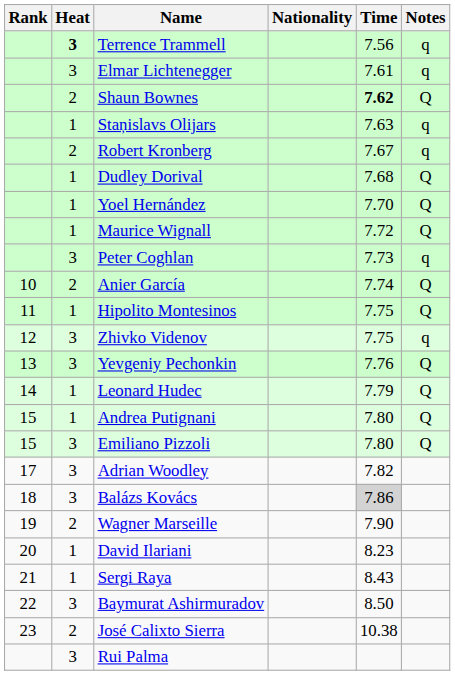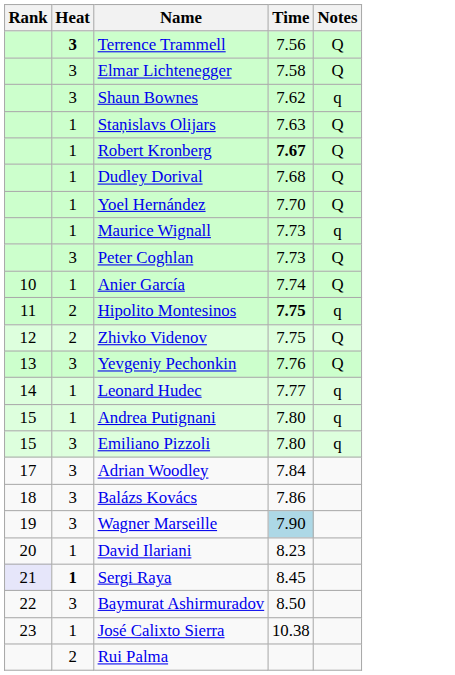 <table class="wikitable sortable" style="text-align:center">
 <tr>
 <th>Rank</th>
 <th>Heat</th>
 <th>Name</th>
-<th>Nationality</th>
 <th>Time</th>
 <th>Notes</th>
 </tr>
 <tr bgcolor=ccffcc>
 <td></td>
 <td><strong>3</strong></td>
 <td align="left"><a href='#'>Terrence Trammell</a></td>
-<td align=left></td>
 <td>7.56</td>
-<td>q</td>
+<td>Q</td>
 </tr>
 <tr bgcolor=ccffcc>
 <td></td>
 <td>3</td>
 <td align="left"><a href='#'>Elmar Lichtenegger</a></td>
-<td align=left></td>
-<td>7.61</td>
+<td>7.58</td>
+<td>Q</td>
+</tr>
+<tr bgcolor=ccffcc>
+<td></td>
+<td>3</td>
+<td align="left"><a href='#'>Shaun Bownes</a></td>
+<td>7.62</td>
 <td>q</td>
 </tr>
 <tr bgcolor=ccffcc>
 <td></td>
-<td>2</td>
-<td align="left"><a href='#'>Shaun Bownes</a></td>
-<td align=left></td>
-<td><strong>7.62</strong></td>
+<td>1</td>
+<td align="left"><a href='#'>Staņislavs Olijars</a></td>
+<td>7.63</td>
 <td>Q</td>
 </tr>
 <tr bgcolor=ccffcc>
 <td></td>
 <td>1</td>
-<td align="left"><a href='#'>Staņislavs Olijars</a></td>
-<td align=left></td>
-<td>7.63</td>
-<td>q</td>
-</tr>
-<tr bgcolor=ccffcc>
-<td></td>
-<td>2</td>
 <td align="left"><a href='#'>Robert Kronberg</a></td>
-<td align=left></td>
-<td>7.67</td>
-<td>q</td>
+<td><strong>7.67</strong></td>
+<td>Q</td>
 </tr>
 <tr bgcolor=ccffcc>
 <td></td>
 <td>1</td>
 <td align="left"><a href='#'>Dudley Dorival</a></td>
-<td align=left></td>
 <td>7.68</td>
 <td>Q</td>
 </tr>
 <tr bgcolor=ccffcc>
 <td></td>
 <td>1</td>
 <td align="left"><a href='#'>Yoel Hernández</a></td>
-<td align=left></td>
 <td>7.70</td>
 <td>Q</td>
 </tr>
 <tr bgcolor=ccffcc>
 <td></td>
 <td>1</td>
 <td align="left"><a href='#'>Maurice Wignall</a></td>
-<td align=left></td>
-<td>7.72</td>
-<td>Q</td>
+<td>7.73</td>
+<td>q</td>
 </tr>
 <tr bgcolor=ccffcc>
 <td></td>
 <td>3</td>
 <td align="left"><a href='#'>Peter Coghlan</a></td>
-<td align=left></td>
 <td>7.73</td>
-<td>q</td>
+<td>Q</td>
 </tr>
 <tr bgcolor=ccffcc>
 <td>10</td>
-<td>2</td>
+<td>1</td>
 <td align="left"><a href='#'>Anier García</a></td>
-<td align=left></td>
 <td>7.74</td>
 <td>Q</td>
 </tr>
 <tr bgcolor=ccffcc>
 <td>11</td>
-<td>1</td>
+<td>2</td>
 <td align="left"><a href='#'>Hipolito Montesinos</a></td>
-<td align=left></td>
-<td>7.75</td>
-<td>Q</td>
+<td><strong>7.75</strong></td>
+<td>q</td>
 </tr>
 <tr bgcolor=ddffdd>
 <td>12</td>
-<td>3</td>
+<td>2</td>
 <td align="left"><a href='#'>Zhivko Videnov</a></td>
-<td align=left></td>
 <td>7.75</td>
-<td>q</td>
+<td>Q</td>
 </tr>
 <tr bgcolor=ccffcc>
 <td>13</td>
 <td>3</td>
 <td align="left"><a href='#'>Yevgeniy Pechonkin</a></td>
-<td align=left></td>
 <td>7.76</td>
 <td>Q</td>
 </tr>
 <tr bgcolor=ddffdd>
 <td>14</td>
 <td>1</td>
 <td align="left"><a href='#'>Leonard Hudec</a></td>
-<td align=left></td>
-<td>7.79</td>
-<td>Q</td>
+<td>7.77</td>
+<td>q</td>
 </tr>
 <tr bgcolor=ddffdd>
 <td>15</td>
 <td>1</td>
 <td align="left"><a href='#'>Andrea Putignani</a></td>
-<td align=left></td>
 <td>7.80</td>
-<td>Q</td>
+<td>q</td>
 </tr>
 <tr bgcolor=ddffdd>
 <td>15</td>
 <td>3</td>
 <td align="left"><a href='#'>Emiliano Pizzoli</a></td>
-<td align=left></td>
 <td>7.80</td>
-<td>Q</td>
+<td>q</td>
 </tr>
 <tr>
 <td>17</td>
 <td>3</td>
 <td align="left"><a href='#'>Adrian Woodley</a></td>
-<td align=left></td>
-<td>7.82</td>
+<td>7.84</td>
 <td></td>
 </tr>
 <tr>
 <td>18</td>
 <td>3</td>
 <td align="left"><a href='#'>Balázs Kovács</a></td>
-<td align=left></td>
-<td style="background: lightgrey;">7.86</td>
+<td>7.86</td>
 <td></td>
 </tr>
 <tr>
 <td>19</td>
-<td>2</td>
+<td>3</td>
 <td align="left"><a href='#'>Wagner Marseille</a></td>
-<td align=left></td>
-<td>7.90</td>
+<td style="background: lightblue;">7.90</td>
 <td></td>
 </tr>
 <tr>
 <td>20</td>
 <td>1</td>
 <td align="left"><a href='#'>David Ilariani</a></td>
-<td align=left></td>
 <td>8.23</td>
 <td></td>
 </tr>
 <tr>
-<td>21</td>
-<td>1</td>
+<td style="background: lavender;">21</td>
+<td><strong>1</strong></td>
 <td align="left"><a href='#'>Sergi Raya</a></td>
-<td align=left></td>
-<td>8.43</td>
+<td>8.45</td>
 <td></td>
 </tr>
 <tr>
 <td>22</td>
 <td>3</td>
 <td align="left"><a href='#'>Baymurat Ashirmuradov</a></td>
-<td align=left></td>
 <td>8.50</td>
 <td></td>
 </tr>
 <tr>
 <td>23</td>
-<td>2</td>
+<td>1</td>
 <td align="left"><a href='#'>José Calixto Sierra</a></td>
-<td align=left></td>
 <td>10.38</td>
 <td></td>
 </tr>
 <tr>
 <td></td>
-<td>3</td>
+<td>2</td>
 <td align="left"><a href='#'>Rui Palma</a></td>
-<td align=left></td>
 <td></td>
 <td></td>
 </tr>
 </table>
